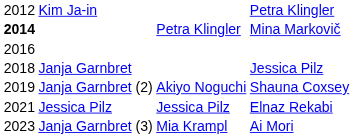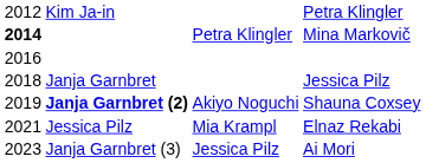 <table>
 <tr>
 <td align="center">2012</td>
 <td> <a href='#'>Kim Ja-in</a></td>
 <td> </td>
 <td> <a href='#'>Petra Klingler</a></td>
 </tr>
 <tr>
 <td align="center"><strong>2014</strong></td>
 <td> </td>
 <td> <a href='#'>Petra Klingler</a></td>
 <td> <a href='#'>Mina Markovič</a></td>
 </tr>
 <tr>
 <td align="center">2016</td>
 <td> </td>
 <td> </td>
 <td> </td>
 </tr>
 <tr>
 <td align="center">2018</td>
 <td> <a href='#'>Janja Garnbret</a></td>
 <td> </td>
 <td> <a href='#'>Jessica Pilz</a></td>
 </tr>
 <tr>
 <td align="center">2019</td>
-<td> <a href='#'>Janja Garnbret</a> (2)</td>
+<td><strong> <a href='#'>Janja Garnbret</a> (2)</strong></td>
 <td> <a href='#'>Akiyo Noguchi</a></td>
 <td> <a href='#'>Shauna Coxsey</a></td>
 </tr>
 <tr>
 <td align="center">2021</td>
 <td> <a href='#'>Jessica Pilz </a></td>
-<td> <a href='#'>Jessica Pilz</a></td>
+<td> <a href='#'>Mia Krampl</a></td>
 <td> <a href='#'>Elnaz Rekabi</a></td>
 </tr>
 <tr>
 <td align="center">2023</td>
 <td> <a href='#'>Janja Garnbret</a> (3)</td>
-<td> <a href='#'>Mia Krampl</a></td>
+<td> <a href='#'>Jessica Pilz</a></td>
 <td> <a href='#'>Ai Mori</a></td>
 </tr>
 </table>
